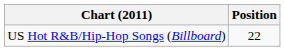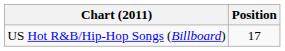 <table class="wikitable">
 <tr>
 <th>Chart (2011)</th>
 <th>Position</th>
 </tr>
 <tr>
 <td>US <a href='#'>Hot R&B/Hip-Hop Songs</a> (<em><a href='#'>Billboard</a></em>)</td>
-<td align="center">22</td>
+<td align="center">17</td>
 </tr>
 </table>
